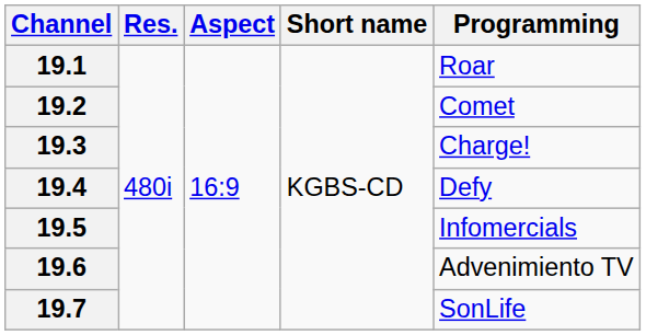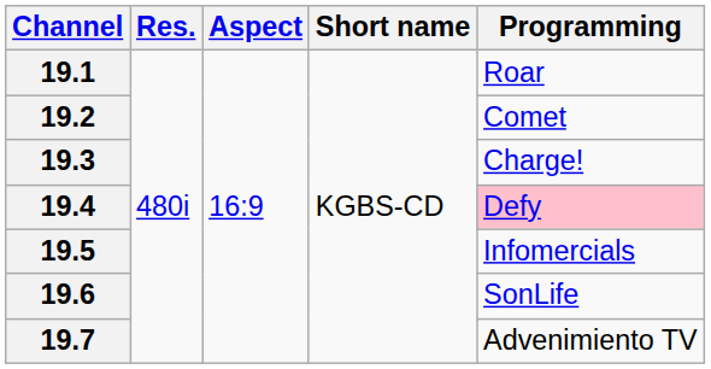 <table class="wikitable">
 <tr>
 <th><a href='#'>Channel</a></th>
 <th><a href='#'>Res.</a></th>
 <th><a href='#'>Aspect</a></th>
 <th>Short name</th>
 <th>Programming</th>
 </tr>
 <tr>
 <th scope = "row">19.1</th>
 <td rowspan="7"><a href='#'>480i</a></td>
 <td rowspan="7"><a href='#'>16:9</a></td>
 <td rowspan="7">KGBS-CD</td>
 <td><a href='#'>Roar</a></td>
 </tr>
 <tr>
 <th scope = "row">19.2</th>
 <td><a href='#'>Comet</a></td>
 </tr>
 <tr>
 <th scope = "row">19.3</th>
 <td><a href='#'>Charge!</a></td>
 </tr>
 <tr>
 <th scope = "row">19.4</th>
-<td><a href='#'>Defy</a></td>
+<td style="background: pink;"><a href='#'>Defy</a></td>
 </tr>
 <tr>
 <th scope = "row">19.5</th>
 <td><a href='#'>Infomercials</a></td>
 </tr>
 <tr>
 <th scope = "row">19.6</th>
-<td>Advenimiento TV</td>
+<td><a href='#'>SonLife</a></td>
 </tr>
 <tr>
 <th scope = "row">19.7</th>
-<td><a href='#'>SonLife</a></td>
+<td>Advenimiento TV</td>
 </tr>
 </table>
